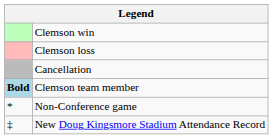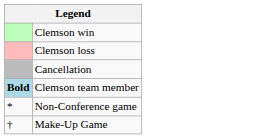 <table class="wikitable" style="font-size:90%">
 <tr>
 <th colspan=2>Legend</th>
 </tr>
 <tr>
 <td style="background:#bfb;"> </td>
 <td>Clemson win</td>
 </tr>
 <tr>
 <td style="background:#fbb;"> </td>
 <td>Clemson loss</td>
 </tr>
 <tr>
 <td style="background:#bbb;"> </td>
 <td>Cancellation</td>
 </tr>
 <tr>
 <td style="background: lightblue;"><strong>Bold</strong></td>
 <td>Clemson team member</td>
 </tr>
 <tr>
 <td>*</td>
 <td>Non-Conference game</td>
 </tr>
 <tr>
-<td>‡</td>
-<td>New <a href='#'>Doug Kingsmore Stadium</a> Attendance Record</td>
+<td>†</td>
+<td>Make-Up Game</td>
 </tr>
 </table>
